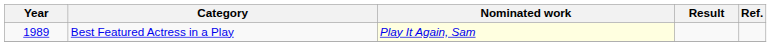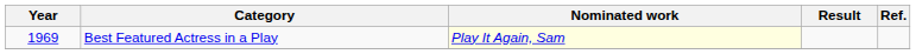 <table class=wikitable>
 <tr>
 <th scope="col" style="width:5em;">Year</th>
 <th scope="col" style="width:26em;">Category</th>
 <th scope="col" style="width:25em;">Nominated work</th>
 <th scope="col" style="width:5em;">Result</th>
 <th>Ref.</th>
 </tr>
 <tr>
-<td style="text-align:center;"><a href='#'>1989</a></td>
+<td style="text-align:center;"><a href='#'>1969</a></td>
 <td><a href='#'>Best Featured Actress in a Play</a></td>
 <td style="background: lightyellow;"><em><a href='#'>Play It Again, Sam</a></em></td>
 <td></td>
 <td style="text-align:center;"></td>
 </tr>
 <tr>
 </tr>
 </table>
